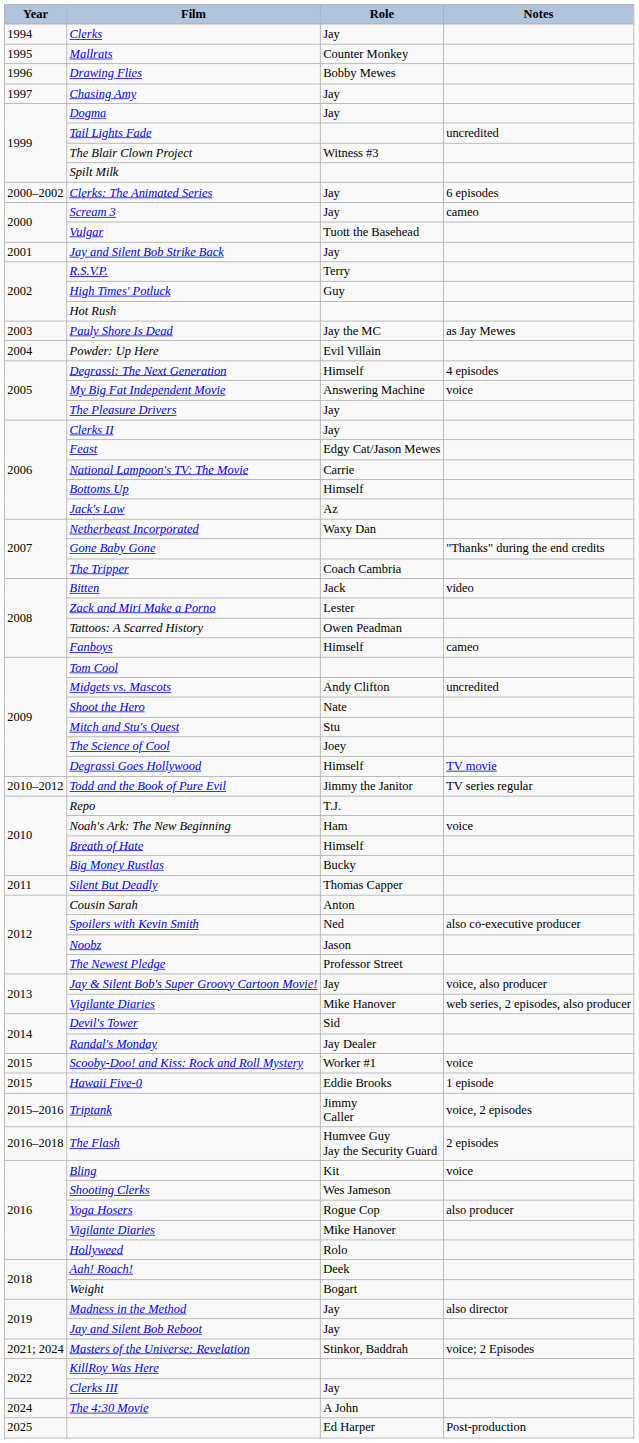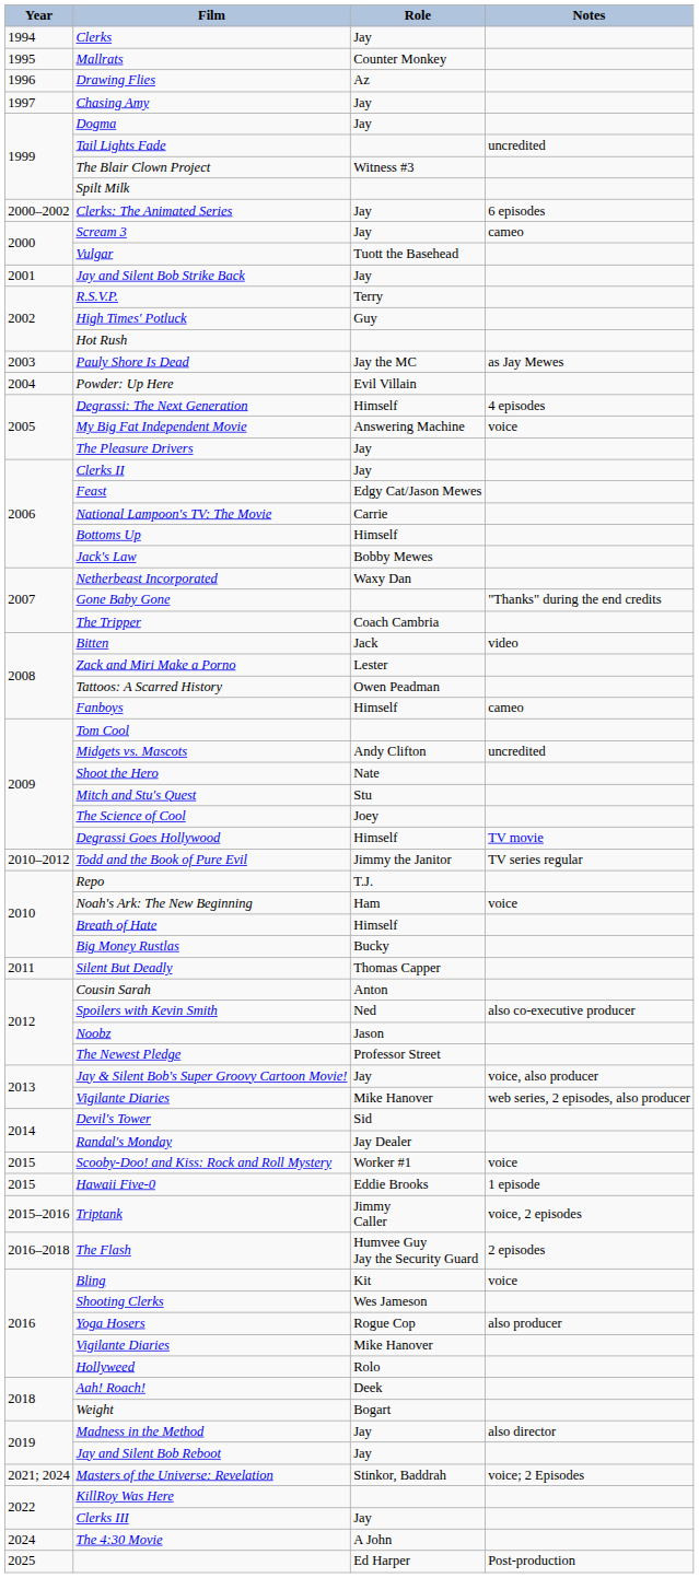 <table class="sortable wikitable">
 <tr style="text-align:center;">
 <th style="background:#B0C4DE;">Year</th>
 <th style="background:#B0C4DE;">Film</th>
 <th style="background:#B0C4DE;">Role</th>
 <th style="background:#B0C4DE;">Notes</th>
 </tr>
 <tr>
 <td>1994</td>
 <td><em><a href='#'>Clerks</a></em></td>
 <td>Jay</td>
 <td></td>
 </tr>
 <tr>
 <td>1995</td>
 <td><em><a href='#'>Mallrats</a></em></td>
 <td>Counter Monkey</td>
 <td></td>
 </tr>
 <tr>
 <td>1996</td>
 <td><em><a href='#'>Drawing Flies</a></em></td>
-<td>Bobby Mewes</td>
+<td>Az</td>
 <td></td>
 </tr>
 <tr>
 <td>1997</td>
 <td><em><a href='#'>Chasing Amy</a></em></td>
 <td>Jay</td>
 <td></td>
 </tr>
 <tr>
 <td rowspan= "4">1999</td>
 <td><em><a href='#'>Dogma</a></em></td>
 <td>Jay</td>
 <td></td>
 </tr>
 <tr>
 <td><em><a href='#'>Tail Lights Fade</a></em></td>
 <td></td>
 <td>uncredited</td>
 </tr>
 <tr>
 <td><em>The Blair Clown Project</em></td>
 <td>Witness #3</td>
 <td></td>
 </tr>
 <tr>
 <td><em>Spilt Milk</em></td>
 <td></td>
 <td></td>
 </tr>
 <tr>
 <td>2000–2002</td>
 <td><em><a href='#'>Clerks: The Animated Series</a></em></td>
 <td>Jay</td>
 <td>6 episodes</td>
 </tr>
 <tr>
 <td rowspan= "2">2000</td>
 <td><em><a href='#'>Scream 3</a></em></td>
 <td>Jay</td>
 <td>cameo</td>
 </tr>
 <tr>
 <td><em><a href='#'>Vulgar</a></em></td>
 <td>Tuott the Basehead</td>
 <td></td>
 </tr>
 <tr>
 <td>2001</td>
 <td><em><a href='#'>Jay and Silent Bob Strike Back</a></em></td>
 <td>Jay</td>
 <td></td>
 </tr>
 <tr>
 <td rowspan= "3">2002</td>
 <td><em><a href='#'>R.S.V.P.</a></em></td>
 <td>Terry</td>
 <td></td>
 </tr>
 <tr>
 <td><em><a href='#'>High Times' Potluck</a></em></td>
 <td>Guy</td>
 <td></td>
 </tr>
 <tr>
 <td><em>Hot Rush</em></td>
 <td></td>
 <td></td>
 </tr>
 <tr>
 <td>2003</td>
 <td><em><a href='#'>Pauly Shore Is Dead</a></em></td>
 <td>Jay the MC</td>
 <td>as Jay Mewes</td>
 </tr>
 <tr>
 <td>2004</td>
 <td><em>Powder: Up Here</em></td>
 <td>Evil Villain</td>
 <td></td>
 </tr>
 <tr>
 <td rowspan= "3">2005</td>
 <td><em><a href='#'>Degrassi: The Next Generation</a></em></td>
 <td>Himself</td>
 <td>4 episodes</td>
 </tr>
 <tr>
 <td><em><a href='#'>My Big Fat Independent Movie</a></em></td>
 <td>Answering Machine</td>
 <td>voice</td>
 </tr>
 <tr>
 <td><em><a href='#'>The Pleasure Drivers</a></em></td>
 <td>Jay</td>
 <td></td>
 </tr>
 <tr>
 <td rowspan= "5">2006</td>
 <td><em><a href='#'>Clerks II</a></em></td>
 <td>Jay</td>
 <td></td>
 </tr>
 <tr>
 <td><em><a href='#'>Feast</a></em></td>
 <td>Edgy Cat/Jason Mewes</td>
 <td></td>
 </tr>
 <tr>
 <td><em><a href='#'>National Lampoon's TV: The Movie</a></em></td>
 <td>Carrie</td>
 <td></td>
 </tr>
 <tr>
 <td><em><a href='#'>Bottoms Up</a></em></td>
 <td>Himself</td>
 <td></td>
 </tr>
 <tr>
 <td><em><a href='#'>Jack's Law</a></em></td>
-<td>Az</td>
+<td>Bobby Mewes</td>
 <td></td>
 </tr>
 <tr>
 <td rowspan= "3">2007</td>
 <td><em><a href='#'>Netherbeast Incorporated</a></em></td>
 <td>Waxy Dan</td>
 <td></td>
 </tr>
 <tr>
 <td><em><a href='#'>Gone Baby Gone</a></em></td>
 <td></td>
 <td>"Thanks" during the end credits</td>
 </tr>
 <tr>
 <td><em><a href='#'>The Tripper</a></em></td>
 <td>Coach Cambria</td>
 <td></td>
 </tr>
 <tr>
 <td rowspan= "4">2008</td>
 <td><em><a href='#'>Bitten</a></em></td>
 <td>Jack</td>
 <td>video</td>
 </tr>
 <tr>
 <td><em><a href='#'>Zack and Miri Make a Porno</a></em></td>
 <td>Lester</td>
 <td></td>
 </tr>
 <tr>
 <td><em>Tattoos: A Scarred History</em></td>
 <td>Owen Peadman</td>
 <td></td>
 </tr>
 <tr>
 <td><em><a href='#'>Fanboys</a></em></td>
 <td>Himself</td>
 <td>cameo</td>
 </tr>
 <tr>
 <td rowspan= "6">2009</td>
 <td><em><a href='#'>Tom Cool</a></em></td>
 <td></td>
 <td></td>
 </tr>
 <tr>
 <td><em><a href='#'>Midgets vs. Mascots</a></em></td>
 <td>Andy Clifton</td>
 <td>uncredited</td>
 </tr>
 <tr>
 <td><em><a href='#'>Shoot the Hero</a></em></td>
 <td>Nate</td>
 <td></td>
 </tr>
 <tr>
 <td><em><a href='#'>Mitch and Stu's Quest</a></em></td>
 <td>Stu</td>
 <td></td>
 </tr>
 <tr>
 <td><em><a href='#'>The Science of Cool</a></em></td>
 <td>Joey</td>
 <td></td>
 </tr>
 <tr>
 <td><em><a href='#'>Degrassi Goes Hollywood</a></em></td>
 <td>Himself</td>
 <td><a href='#'>TV movie</a></td>
 </tr>
 <tr>
 <td>2010–2012</td>
 <td><em><a href='#'>Todd and the Book of Pure Evil</a></em></td>
 <td>Jimmy the Janitor</td>
 <td>TV series regular</td>
 </tr>
 <tr>
 <td rowspan= "4">2010</td>
 <td><em>Repo</em></td>
 <td>T.J.</td>
 <td></td>
 </tr>
 <tr>
 <td><em>Noah's Ark: The New Beginning</em></td>
 <td>Ham</td>
 <td>voice</td>
 </tr>
 <tr>
 <td><em><a href='#'>Breath of Hate</a></em></td>
 <td>Himself</td>
 <td></td>
 </tr>
 <tr>
 <td><em><a href='#'>Big Money Rustlas</a></em></td>
 <td>Bucky</td>
 <td></td>
 </tr>
 <tr>
 <td>2011</td>
 <td><em><a href='#'>Silent But Deadly</a></em></td>
 <td>Thomas Capper</td>
 <td></td>
 </tr>
 <tr>
 <td rowspan= "4">2012</td>
 <td><em>Cousin Sarah</em></td>
 <td>Anton</td>
 <td></td>
 </tr>
 <tr>
 <td><em><a href='#'>Spoilers with Kevin Smith</a></em></td>
 <td>Ned</td>
 <td>also co-executive producer</td>
 </tr>
 <tr>
 <td><em><a href='#'>Noobz</a></em></td>
 <td>Jason</td>
 <td></td>
 </tr>
 <tr>
 <td><em><a href='#'>The Newest Pledge</a></em></td>
 <td>Professor Street</td>
 <td></td>
 </tr>
 <tr>
 <td rowspan= "2">2013</td>
 <td><em><a href='#'>Jay & Silent Bob's Super Groovy Cartoon Movie!</a></em></td>
 <td>Jay</td>
 <td>voice, also producer</td>
 </tr>
 <tr>
 <td><em><a href='#'>Vigilante Diaries</a></em></td>
 <td>Mike Hanover</td>
 <td>web series, 2 episodes, also producer</td>
 </tr>
 <tr>
 <td rowspan= "2">2014</td>
 <td><em><a href='#'>Devil's Tower</a></em></td>
 <td>Sid</td>
 <td></td>
 </tr>
 <tr>
 <td><em><a href='#'>Randal's Monday</a></em></td>
 <td>Jay Dealer</td>
 <td></td>
 </tr>
 <tr>
 <td>2015</td>
 <td><em><a href='#'>Scooby-Doo! and Kiss: Rock and Roll Mystery</a></em></td>
 <td>Worker #1</td>
 <td>voice</td>
 </tr>
 <tr>
 <td>2015</td>
 <td><em><a href='#'>Hawaii Five-0</a></em></td>
 <td>Eddie Brooks</td>
 <td>1 episode</td>
 </tr>
 <tr>
 <td>2015–2016</td>
 <td><em><a href='#'>Triptank</a></em></td>
 <td>Jimmy<br>Caller</td>
 <td>voice, 2 episodes</td>
 </tr>
 <tr>
 <td>2016–2018</td>
 <td><em><a href='#'>The Flash</a></em></td>
 <td>Humvee Guy<br>Jay the Security Guard</td>
 <td>2 episodes</td>
 </tr>
 <tr>
 <td rowspan="5">2016</td>
 <td><em><a href='#'>Bling</a></em></td>
 <td>Kit</td>
 <td>voice</td>
 </tr>
 <tr>
 <td><em><a href='#'>Shooting Clerks</a></em></td>
 <td>Wes Jameson</td>
 <td></td>
 </tr>
 <tr>
 <td><em><a href='#'>Yoga Hosers</a></em></td>
 <td>Rogue Cop</td>
 <td>also producer</td>
 </tr>
 <tr>
 <td><em><a href='#'>Vigilante Diaries</a></em></td>
 <td>Mike Hanover</td>
 <td></td>
 </tr>
 <tr>
 <td><em><a href='#'>Hollyweed</a></em></td>
 <td>Rolo</td>
 <td></td>
 </tr>
 <tr>
 <td rowspan= "2">2018</td>
 <td><em><a href='#'>Aah! Roach!</a></em></td>
 <td>Deek</td>
 <td></td>
 </tr>
 <tr>
 <td><em>Weight</em></td>
 <td>Bogart</td>
 <td></td>
 </tr>
 <tr>
 <td rowspan= "2">2019</td>
 <td><em><a href='#'>Madness in the Method</a></em></td>
 <td>Jay</td>
 <td>also director</td>
 </tr>
 <tr>
 <td><em><a href='#'>Jay and Silent Bob Reboot</a></em></td>
 <td>Jay</td>
 <td></td>
 </tr>
 <tr>
 <td>2021; 2024</td>
 <td><em><a href='#'>Masters of the Universe: Revelation</a></em></td>
 <td>Stinkor, Baddrah</td>
 <td>voice; 2 Episodes</td>
 </tr>
 <tr>
 <td rowspan= "2">2022</td>
 <td><em><a href='#'>KillRoy Was Here</a></em></td>
 <td></td>
 <td></td>
 </tr>
 <tr>
 <td><em><a href='#'>Clerks III</a></em></td>
 <td>Jay</td>
 <td></td>
 </tr>
 <tr>
 <td>2024</td>
 <td><em><a href='#'>The 4:30 Movie</a></em></td>
 <td>A John</td>
 <td></td>
 </tr>
 <tr>
 <td>2025</td>
 <td></td>
 <td>Ed Harper</td>
 <td>Post-production</td>
 </tr>
 </table>
